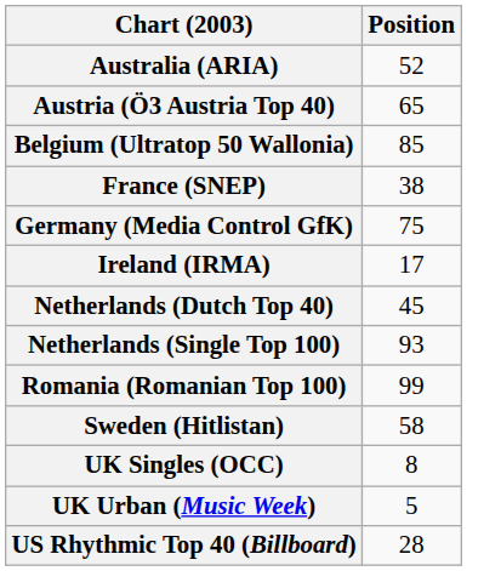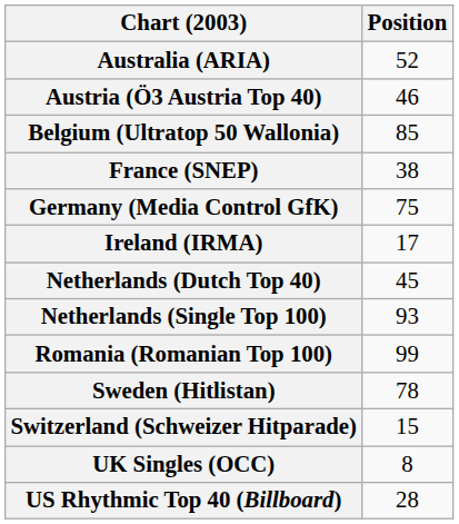 <table class="wikitable sortable plainrowheaders" style="text-align:center">
 <tr>
 <th scope="col">Chart (2003)</th>
 <th scope="col">Position</th>
 </tr>
 <tr>
 <th scope="row">Australia (ARIA)</th>
 <td>52</td>
 </tr>
 <tr>
 <th scope="row">Austria (Ö3 Austria Top 40)</th>
-<td>65</td>
+<td>46</td>
 </tr>
 <tr>
 <th scope="row">Belgium (Ultratop 50 Wallonia)</th>
 <td>85</td>
 </tr>
 <tr>
 <th scope="row">France (SNEP)</th>
 <td>38</td>
 </tr>
 <tr>
 <th scope="row">Germany (Media Control GfK)</th>
 <td>75</td>
 </tr>
 <tr>
 <th scope="row">Ireland (IRMA)</th>
 <td>17</td>
 </tr>
 <tr>
 <th scope="row">Netherlands (Dutch Top 40)</th>
 <td>45</td>
 </tr>
 <tr>
 <th scope="row">Netherlands (Single Top 100)</th>
 <td>93</td>
 </tr>
 <tr>
 <th scope="row">Romania (Romanian Top 100)</th>
 <td>99</td>
 </tr>
 <tr>
 <th scope="row">Sweden (Hitlistan)</th>
-<td>58</td>
+<td>78</td>
+</tr>
+<tr>
+<th scope="row">Switzerland (Schweizer Hitparade)</th>
+<td>15</td>
 </tr>
 <tr>
 <th scope="row">UK Singles (OCC)</th>
 <td>8</td>
 </tr>
 <tr>
-<th scope="row">UK Urban (<em><a href='#'>Music Week</a></em>)</th>
-<td>5</td>
-</tr>
-<tr>
 <th scope="row">US Rhythmic Top 40 (<em>Billboard</em>)</th>
 <td>28</td>
 </tr>
 </table>
